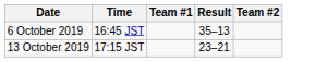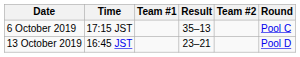 <table class="wikitable" style="text-align: left;">
 <tr>
 <th>Date</th>
 <th>Time</th>
 <th>Team #1</th>
 <th>Result</th>
 <th>Team #2</th>
+<th>Round</th>
 </tr>
 <tr>
 <td>6 October 2019</td>
-<td>16:45 <a href='#'>JST</a></td>
+<td>17:15 JST</td>
 <td></td>
 <td style="text-align:center;">35–13</td>
 <td></td>
+<td><a href='#'>Pool C</a></td>
 </tr>
 <tr>
 <td>13 October 2019</td>
-<td>17:15 JST</td>
+<td>16:45 <a href='#'>JST</a></td>
 <td></td>
 <td style="text-align:center;">23–21</td>
 <td></td>
+<td><a href='#'>Pool D</a></td>
 </tr>
 </table>
